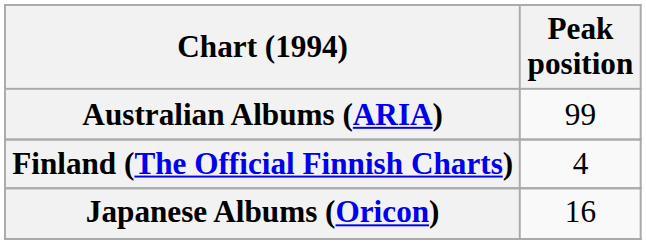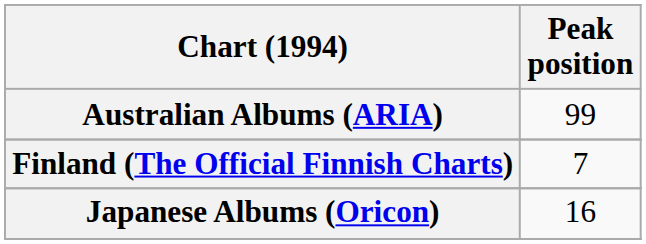 <table class="wikitable sortable plainrowheaders">
 <tr>
 <th scope="col">Chart (1994)</th>
 <th scope="col">Peak<br>position</th>
 </tr>
 <tr>
 <th scope="row">Australian Albums (<a href='#'>ARIA</a>)</th>
 <td align="center">99</td>
 </tr>
 <tr>
 </tr>
 <tr>
 </tr>
 <tr>
 </tr>
 <tr>
 <th scope="row">Finland (<a href='#'>The Official Finnish Charts</a>)</th>
-<td align="center">4</td>
+<td align="center">7</td>
 </tr>
 <tr>
 </tr>
 <tr>
 <th scope="row">Japanese Albums (<a href='#'>Oricon</a>)</th>
 <td align="center">16</td>
 </tr>
 <tr>
 </tr>
 <tr>
 </tr>
 <tr>
 </tr>
 <tr>
 </tr>
 </table>
